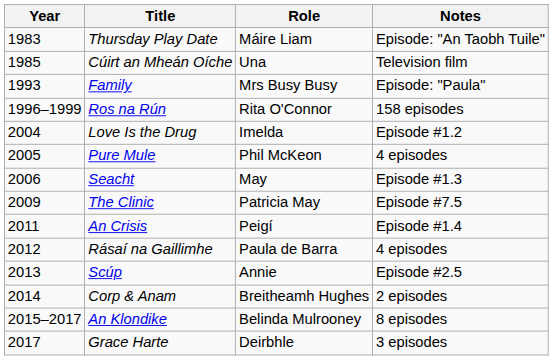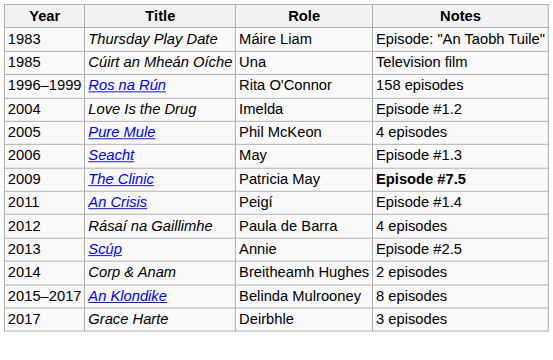 <table class="wikitable sortable">
 <tr>
 <th>Year</th>
 <th>Title</th>
 <th>Role</th>
 <th>Notes</th>
 </tr>
 <tr>
 <td>1983</td>
 <td><em>Thursday Play Date</em></td>
 <td>Máire Liam</td>
 <td>Episode: "An Taobh Tuile"</td>
 </tr>
 <tr>
 <td>1985</td>
 <td><em>Cúirt an Mheán Oíche</em></td>
 <td>Una</td>
 <td>Television film</td>
-</tr>
-<tr>
-<td>1993</td>
-<td><a href='#'><em>Family</em></a></td>
-<td>Mrs Busy Busy</td>
-<td>Episode: "Paula"</td>
 </tr>
 <tr>
 <td>1996–1999</td>
 <td><em><a href='#'>Ros na Rún</a></em></td>
 <td>Rita O'Connor</td>
 <td>158 episodes</td>
 </tr>
 <tr>
 <td>2004</td>
 <td><em>Love Is the Drug</em></td>
 <td>Imelda</td>
 <td>Episode #1.2</td>
 </tr>
 <tr>
 <td>2005</td>
 <td><em><a href='#'>Pure Mule</a></em></td>
 <td>Phil McKeon</td>
 <td>4 episodes</td>
 </tr>
 <tr>
 <td>2006</td>
 <td><a href='#'><em>Seacht</em></a></td>
 <td>May</td>
 <td>Episode #1.3</td>
 </tr>
 <tr>
 <td>2009</td>
 <td><a href='#'><em>The Clinic</em></a></td>
 <td>Patricia May</td>
-<td>Episode #7.5</td>
+<td><strong>Episode #7.5</strong></td>
 </tr>
 <tr>
 <td>2011</td>
 <td><em><a href='#'>An Crisis</a></em></td>
 <td>Peigí</td>
 <td>Episode #1.4</td>
 </tr>
 <tr>
 <td>2012</td>
 <td><em>Rásaí na Gaillimhe</em></td>
 <td>Paula de Barra</td>
 <td>4 episodes</td>
 </tr>
 <tr>
 <td>2013</td>
 <td><em><a href='#'>Scúp</a></em></td>
 <td>Annie</td>
 <td>Episode #2.5</td>
 </tr>
 <tr>
 <td>2014</td>
 <td><em>Corp & Anam</em></td>
 <td>Breitheamh Hughes</td>
 <td>2 episodes</td>
 </tr>
 <tr>
 <td>2015–2017</td>
 <td><em><a href='#'>An Klondike</a></em></td>
 <td>Belinda Mulrooney</td>
 <td>8 episodes</td>
 </tr>
 <tr>
 <td>2017</td>
 <td><em>Grace Harte</em></td>
 <td>Deirbhle</td>
 <td>3 episodes</td>
 </tr>
 </table>
